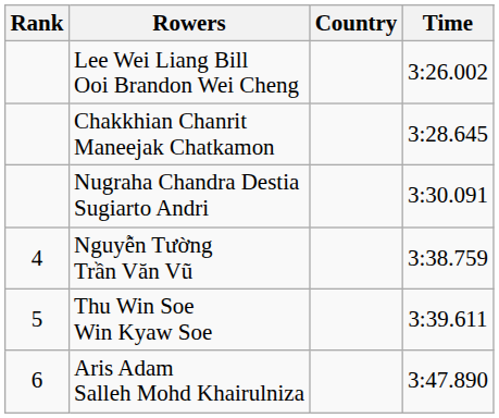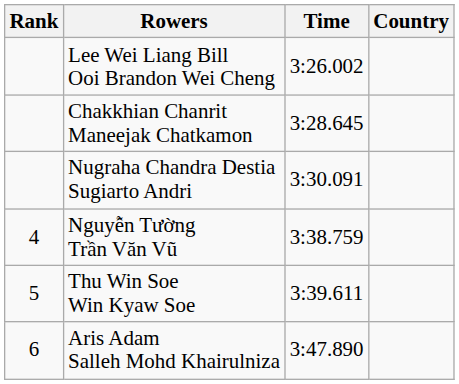 <table class="wikitable" style="text-align:center;">
 <tr>
 <th>Rank</th>
 <th>Rowers</th>
+<th>Time</th>
 <th>Country</th>
-<th>Time</th>
 </tr>
 <tr>
 <td></td>
 <td align=left>Lee Wei Liang Bill<br>Ooi Brandon Wei Cheng</td>
+<td>3:26.002</td>
 <td align=left></td>
-<td>3:26.002</td>
 </tr>
 <tr>
 <td></td>
 <td align=left>Chakkhian Chanrit<br>Maneejak Chatkamon</td>
+<td>3:28.645</td>
 <td align=left></td>
-<td>3:28.645</td>
 </tr>
 <tr>
 <td></td>
 <td align=left>Nugraha Chandra Destia<br>Sugiarto Andri</td>
+<td>3:30.091</td>
 <td align=left></td>
-<td>3:30.091</td>
 </tr>
 <tr>
 <td>4</td>
 <td align=left>Nguyễn Tường<br>Trần Văn Vũ</td>
+<td>3:38.759</td>
 <td align=left></td>
-<td>3:38.759</td>
 </tr>
 <tr>
 <td>5</td>
 <td align=left>Thu Win Soe<br>Win Kyaw Soe</td>
+<td>3:39.611</td>
 <td align=left></td>
-<td>3:39.611</td>
 </tr>
 <tr>
 <td>6</td>
 <td align=left>Aris Adam<br>Salleh Mohd Khairulniza</td>
+<td>3:47.890</td>
 <td align=left></td>
-<td>3:47.890</td>
 </tr>
 </table>
